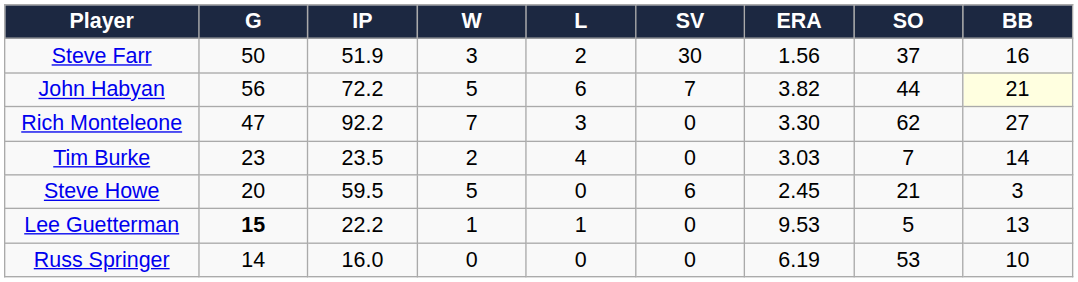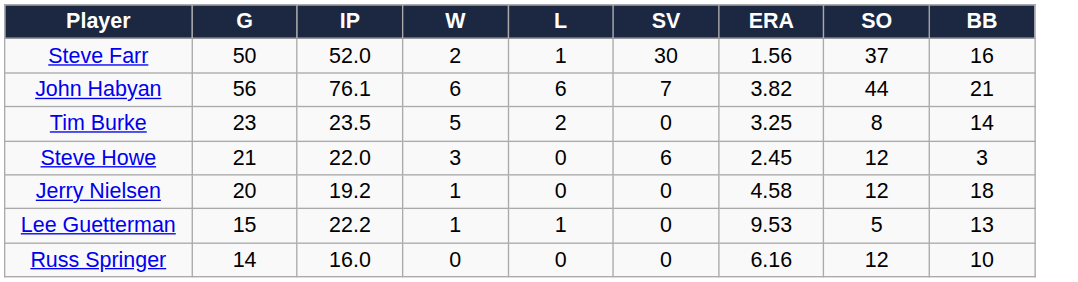 <table class="wikitable sortable">
 <tr>
 <th style="background:#1c2841;color:white;" width="16%">Player</th>
 <th style="background:#1c2841;color:white;" width="9%">G</th>
 <th style="background:#1c2841;color:white;" width="9%">IP</th>
 <th style="background:#1c2841;color:white;" width="9%">W</th>
 <th style="background:#1c2841;color:white;" width="9%">L</th>
 <th style="background:#1c2841;color:white;" width="9%">SV</th>
 <th style="background:#1c2841;color:white;" width="9%">ERA</th>
 <th style="background:#1c2841;color:white;" width="9%">SO</th>
 <th style="background:#1c2841;color:white;" width="9%">BB</th>
 </tr>
 <tr align=center>
 <td><a href='#'>Steve Farr</a></td>
 <td>50</td>
-<td>51.9</td>
-<td>3</td>
+<td>52.0</td>
 <td>2</td>
+<td>1</td>
 <td>30</td>
 <td>1.56</td>
 <td>37</td>
 <td>16</td>
 </tr>
 <tr align=center>
 <td><a href='#'>John Habyan</a></td>
 <td>56</td>
-<td>72.2</td>
-<td>5</td>
+<td>76.1</td>
+<td>6</td>
 <td>6</td>
 <td>7</td>
 <td>3.82</td>
 <td>44</td>
-<td style="background: lightyellow;">21</td>
-</tr>
-<tr align=center>
-<td><a href='#'>Rich Monteleone</a></td>
-<td>47</td>
-<td>92.2</td>
-<td>7</td>
-<td>3</td>
-<td>0</td>
-<td>3.30</td>
-<td>62</td>
-<td>27</td>
+<td>21</td>
 </tr>
 <tr align=center>
 <td><a href='#'>Tim Burke</a></td>
 <td>23</td>
 <td>23.5</td>
+<td>5</td>
 <td>2</td>
-<td>4</td>
 <td>0</td>
-<td>3.03</td>
-<td>7</td>
+<td>3.25</td>
+<td>8</td>
 <td>14</td>
 </tr>
 <tr align=center>
 <td><a href='#'>Steve Howe</a></td>
-<td>20</td>
-<td>59.5</td>
-<td>5</td>
+<td>21</td>
+<td>22.0</td>
+<td>3</td>
 <td>0</td>
 <td>6</td>
 <td>2.45</td>
-<td>21</td>
+<td>12</td>
 <td>3</td>
 </tr>
 <tr align=center>
+<td><a href='#'>Jerry Nielsen</a></td>
+<td>20</td>
+<td>19.2</td>
+<td>1</td>
+<td>0</td>
+<td>0</td>
+<td>4.58</td>
+<td>12</td>
+<td>18</td>
+</tr>
+<tr align=center>
 <td><a href='#'>Lee Guetterman</a></td>
-<td><strong>15</strong></td>
+<td>15</td>
 <td>22.2</td>
 <td>1</td>
 <td>1</td>
 <td>0</td>
 <td>9.53</td>
 <td>5</td>
 <td>13</td>
 </tr>
 <tr align=center>
 <td><a href='#'>Russ Springer</a></td>
 <td>14</td>
 <td>16.0</td>
 <td>0</td>
 <td>0</td>
 <td>0</td>
-<td>6.19</td>
-<td>53</td>
+<td>6.16</td>
+<td>12</td>
 <td>10</td>
 </tr>
 </table>
